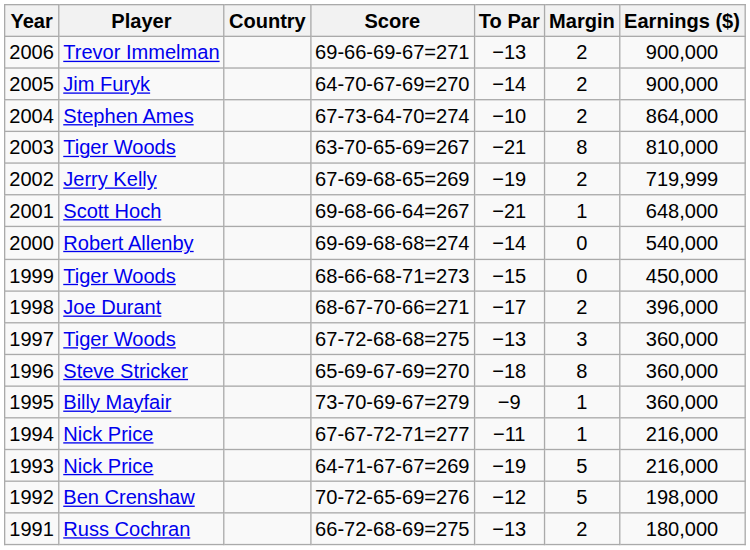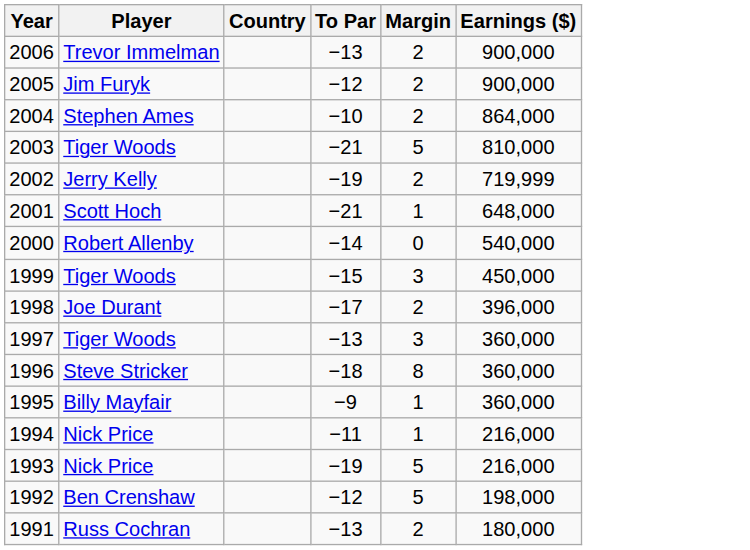 <table class="wikitable" style="font-size: 95%;">
 <tr>
 <th>Year</th>
 <th>Player</th>
 <th>Country</th>
-<th>Score</th>
 <th>To Par</th>
 <th>Margin</th>
 <th>Earnings ($)</th>
 </tr>
 <tr>
 <td>2006</td>
 <td><a href='#'>Trevor Immelman</a></td>
 <td></td>
-<td align=center>69-66-69-67=271</td>
 <td align=center>−13</td>
 <td align=center>2</td>
 <td align=center>900,000</td>
 </tr>
 <tr>
 <td>2005</td>
 <td><a href='#'>Jim Furyk</a></td>
 <td></td>
-<td align=center>64-70-67-69=270</td>
-<td align=center>−14</td>
+<td align=center>−12</td>
 <td align=center>2</td>
 <td align=center>900,000</td>
 </tr>
 <tr>
 <td>2004</td>
 <td><a href='#'>Stephen Ames</a></td>
 <td></td>
-<td align=center>67-73-64-70=274</td>
 <td align=center>−10</td>
 <td align=center>2</td>
 <td align=center>864,000</td>
 </tr>
 <tr>
 <td>2003</td>
 <td><a href='#'>Tiger Woods</a></td>
 <td></td>
-<td align=center>63-70-65-69=267</td>
 <td align=center>−21</td>
-<td align=center>8</td>
+<td align=center>5</td>
 <td align=center>810,000</td>
 </tr>
 <tr>
 <td>2002</td>
 <td><a href='#'>Jerry Kelly</a></td>
 <td></td>
-<td align=center>67-69-68-65=269</td>
 <td align=center>−19</td>
 <td align=center>2</td>
 <td align=center>719,999</td>
 </tr>
 <tr>
 <td>2001</td>
 <td><a href='#'>Scott Hoch</a></td>
 <td></td>
-<td align=center>69-68-66-64=267</td>
 <td align=center>−21</td>
 <td align=center>1</td>
 <td align=center>648,000</td>
 </tr>
 <tr>
 <td>2000</td>
 <td><a href='#'>Robert Allenby</a></td>
 <td></td>
-<td align=center>69-69-68-68=274</td>
 <td align=center>−14</td>
 <td align=center>0</td>
 <td align=center>540,000</td>
 </tr>
 <tr>
 <td>1999</td>
 <td><a href='#'>Tiger Woods</a></td>
 <td></td>
-<td align=center>68-66-68-71=273</td>
 <td align=center>−15</td>
-<td align=center>0</td>
+<td align=center>3</td>
 <td align=center>450,000</td>
 </tr>
 <tr>
 <td>1998</td>
 <td><a href='#'>Joe Durant</a></td>
 <td></td>
-<td align=center>68-67-70-66=271</td>
 <td align=center>−17</td>
 <td align=center>2</td>
 <td align=center>396,000</td>
 </tr>
 <tr>
 <td>1997</td>
 <td><a href='#'>Tiger Woods</a></td>
 <td></td>
-<td align=center>67-72-68-68=275</td>
 <td align=center>−13</td>
 <td align=center>3</td>
 <td align=center>360,000</td>
 </tr>
 <tr>
 <td>1996</td>
 <td><a href='#'>Steve Stricker</a></td>
 <td></td>
-<td align=center>65-69-67-69=270</td>
 <td align=center>−18</td>
 <td align=center>8</td>
 <td align=center>360,000</td>
 </tr>
 <tr>
 <td>1995</td>
 <td><a href='#'>Billy Mayfair</a></td>
 <td></td>
-<td align=center>73-70-69-67=279</td>
 <td align=center>−9</td>
 <td align=center>1</td>
 <td align=center>360,000</td>
 </tr>
 <tr>
 <td>1994</td>
 <td><a href='#'>Nick Price</a></td>
 <td></td>
-<td align=center>67-67-72-71=277</td>
 <td align=center>−11</td>
 <td align=center>1</td>
 <td align=center>216,000</td>
 </tr>
 <tr>
 <td>1993</td>
 <td><a href='#'>Nick Price</a></td>
 <td></td>
-<td align=center>64-71-67-67=269</td>
 <td align=center>−19</td>
 <td align=center>5</td>
 <td align=center>216,000</td>
 </tr>
 <tr>
 <td>1992</td>
 <td><a href='#'>Ben Crenshaw</a></td>
 <td></td>
-<td align=center>70-72-65-69=276</td>
 <td align=center>−12</td>
 <td align=center>5</td>
 <td align=center>198,000</td>
 </tr>
 <tr>
 <td>1991</td>
 <td><a href='#'>Russ Cochran</a></td>
 <td></td>
-<td align=center>66-72-68-69=275</td>
 <td align=center>−13</td>
 <td align=center>2</td>
 <td align=center>180,000</td>
 </tr>
 </table>
